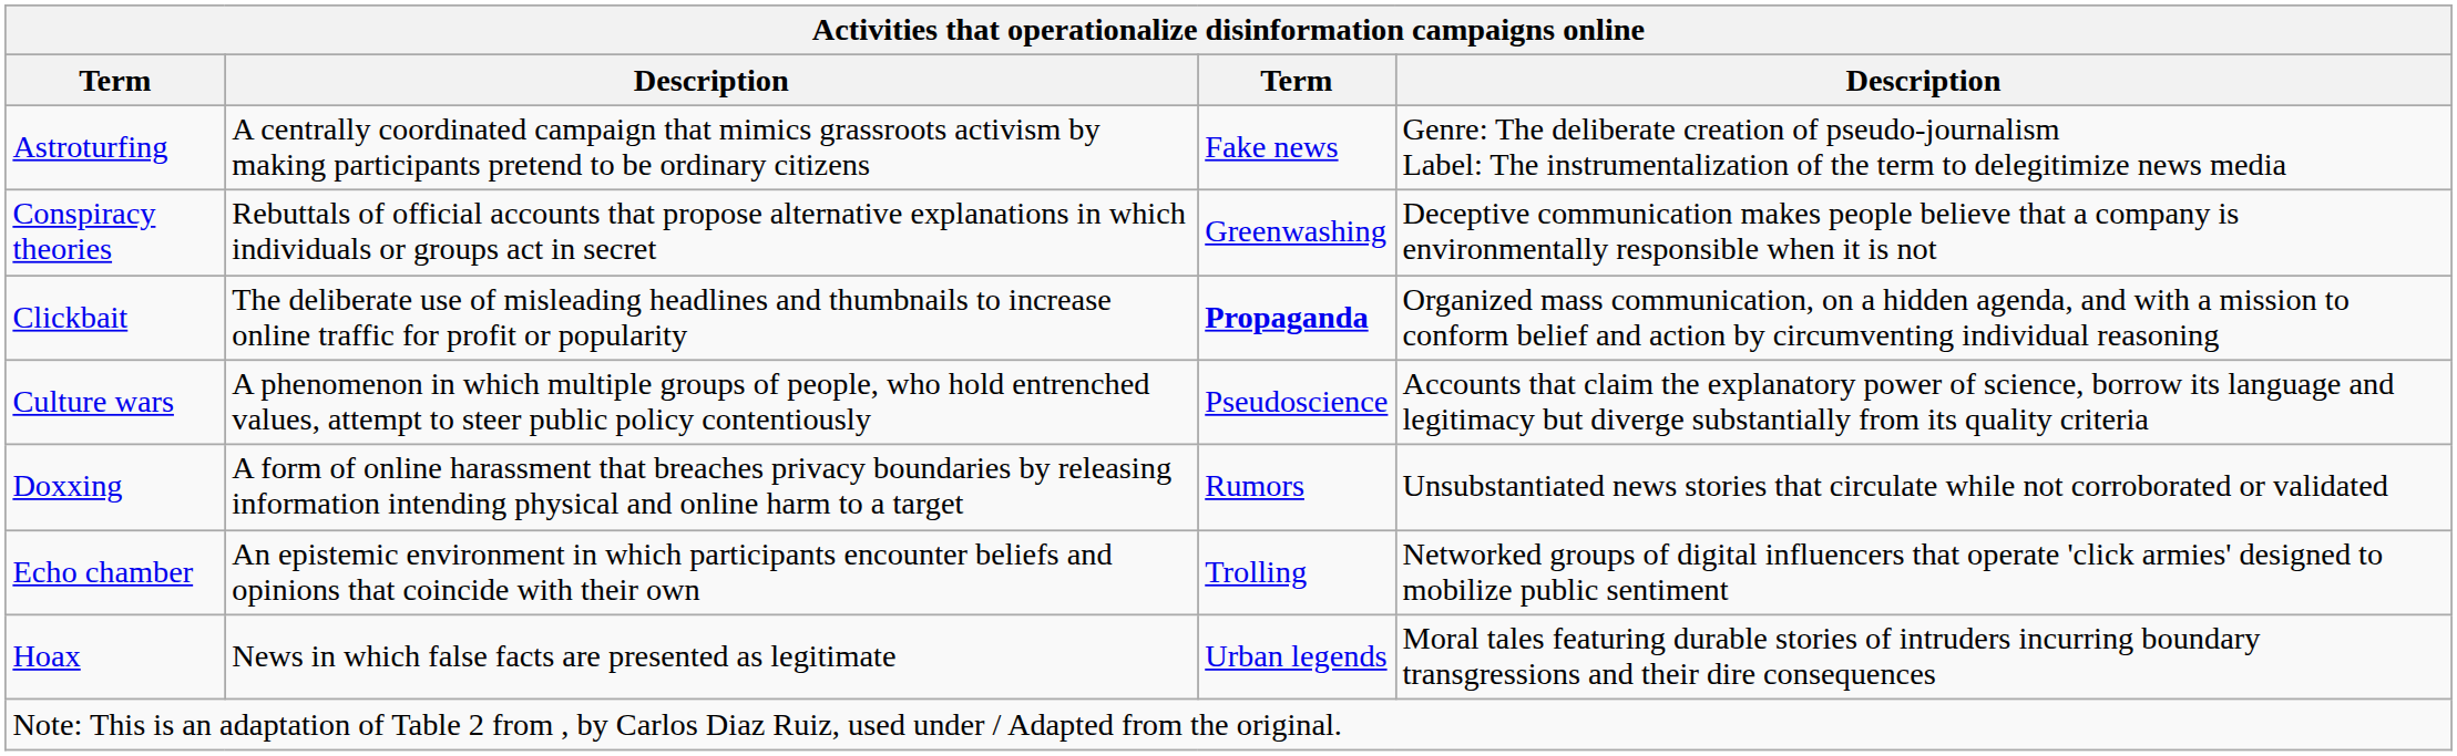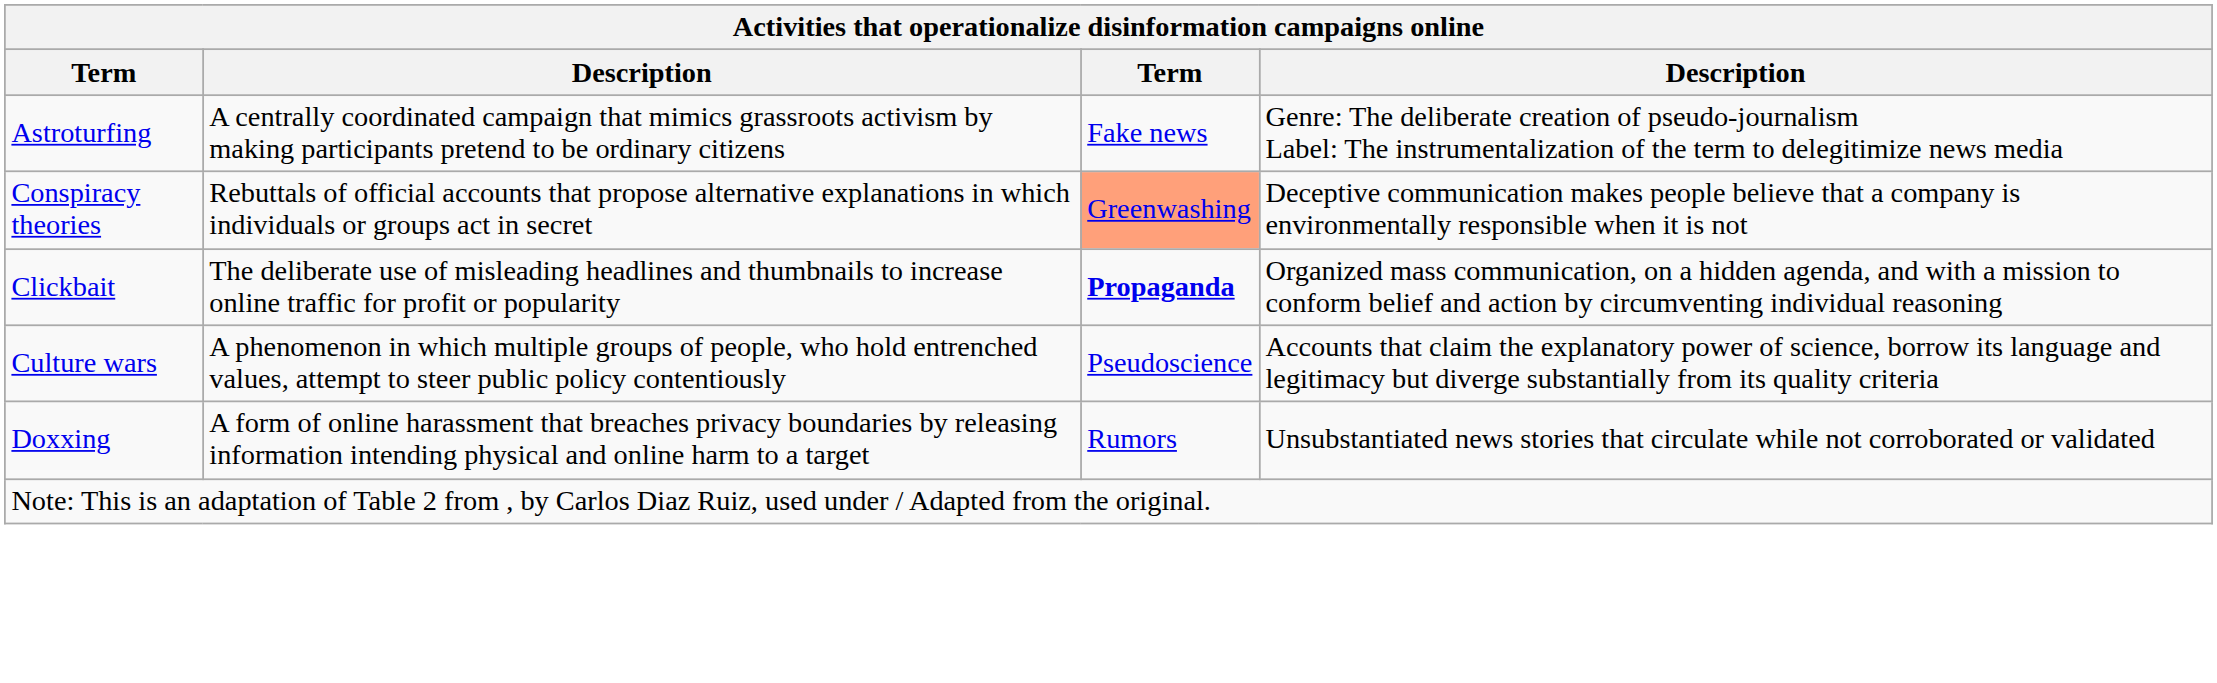 <table class="wikitable">
 <tr>
 <th colspan="4">Activities that operationalize disinformation campaigns online</th>
 </tr>
 <tr>
 <th>Term</th>
 <th>Description</th>
 <th>Term</th>
 <th>Description</th>
 </tr>
 <tr>
 <td><a href='#'>Astroturfing</a></td>
 <td>A centrally coordinated campaign that mimics grassroots activism by making participants pretend to be ordinary citizens</td>
 <td><a href='#'>Fake news</a></td>
 <td>Genre: The deliberate creation of pseudo-journalism<br>Label: The instrumentalization of the term to delegitimize news media</td>
 </tr>
 <tr>
 <td><a href='#'>Conspiracy theories</a></td>
 <td>Rebuttals of official accounts that propose alternative explanations in which individuals or groups act in secret</td>
-<td><a href='#'>Greenwashing</a></td>
+<td style="background: lightsalmon;"><a href='#'>Greenwashing</a></td>
 <td>Deceptive communication makes people believe that a company is environmentally responsible when it is not</td>
 </tr>
 <tr>
 <td><a href='#'>Clickbait</a></td>
 <td>The deliberate use of misleading headlines and thumbnails to increase online traffic for profit or popularity</td>
 <td><strong><a href='#'>Propaganda</a></strong></td>
 <td>Organized mass communication, on a hidden agenda, and with a mission to conform belief and action by circumventing individual reasoning</td>
 </tr>
 <tr>
 <td><a href='#'>Culture wars</a></td>
 <td>A phenomenon in which multiple groups of people, who hold entrenched values, attempt to steer public policy contentiously</td>
 <td><a href='#'>Pseudoscience</a></td>
 <td>Accounts that claim the explanatory power of science, borrow its language and legitimacy but diverge substantially from its quality criteria</td>
 </tr>
 <tr>
 <td><a href='#'>Doxxing</a></td>
 <td>A form of online harassment that breaches privacy boundaries by releasing information intending physical and online harm to a target</td>
 <td><a href='#'>Rumors</a></td>
 <td>Unsubstantiated news stories that circulate while not corroborated or validated</td>
 </tr>
 <tr>
-<td><a href='#'>Echo chamber</a></td>
-<td>An epistemic environment in which participants encounter beliefs and opinions that coincide with their own</td>
-<td><a href='#'>Trolling</a></td>
-<td>Networked groups of digital influencers that operate 'click armies' designed to mobilize public sentiment</td>
-</tr>
-<tr>
-<td><a href='#'>Hoax</a></td>
-<td>News in which false facts are presented as legitimate</td>
-<td><a href='#'>Urban legends</a></td>
-<td>Moral tales featuring durable stories of intruders incurring boundary transgressions and their dire consequences</td>
-</tr>
-<tr>
 <td colspan="4">Note: This is an adaptation of Table 2 from  , by Carlos Diaz Ruiz, used under  / Adapted from the original.</td>
 </tr>
 </table>
